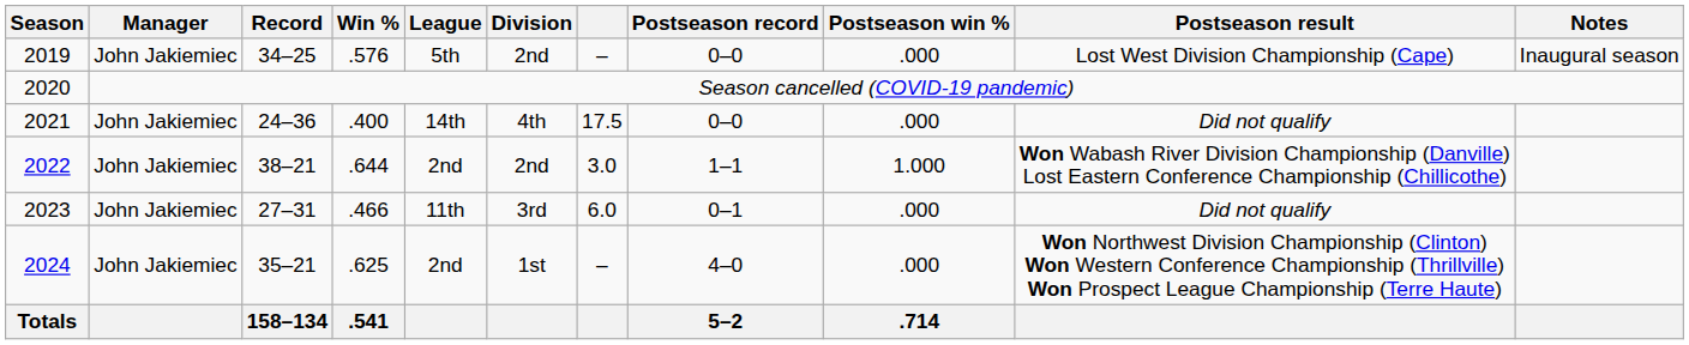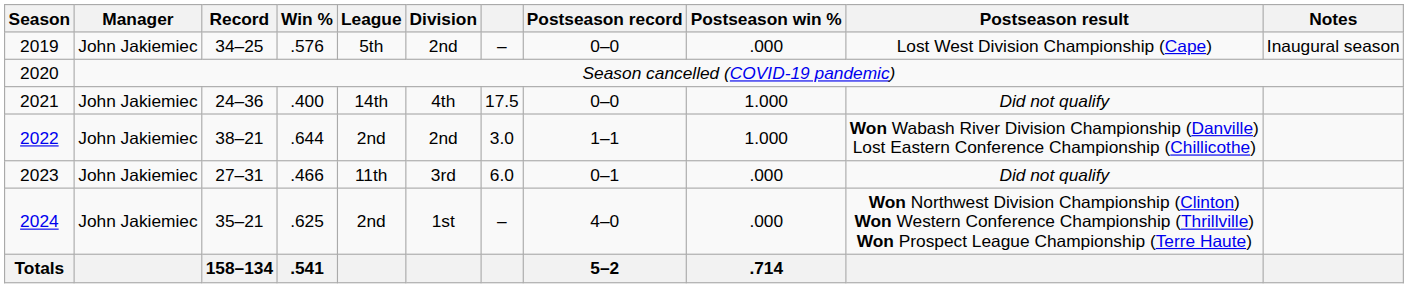 <table class="wikitable sortable" style="font-size: 95%; text-align:center;">
 <tr>
 <th>Season</th>
 <th>Manager</th>
 <th>Record</th>
 <th>Win %</th>
 <th>League</th>
 <th>Division</th>
 <th></th>
 <th>Postseason record</th>
 <th>Postseason win %</th>
 <th>Postseason result</th>
 <th>Notes</th>
 </tr>
 <tr>
 <td>2019</td>
 <td>John Jakiemiec</td>
 <td>34–25</td>
 <td>.576</td>
 <td>5th</td>
 <td>2nd</td>
 <td>–</td>
 <td>0–0</td>
 <td>.000</td>
 <td>Lost West Division Championship (<a href='#'>Cape</a>)</td>
 <td>Inaugural season</td>
 </tr>
 <tr>
 <td>2020</td>
 <td colspan="10"><em>Season cancelled (<a href='#'>COVID-19 pandemic</a>)</em></td>
 </tr>
 <tr>
 <td>2021</td>
 <td>John Jakiemiec</td>
 <td>24–36</td>
 <td>.400</td>
 <td>14th</td>
 <td>4th</td>
 <td>17.5</td>
 <td>0–0</td>
-<td>.000</td>
+<td>1.000</td>
 <td><em>Did not qualify</em></td>
 <td></td>
 </tr>
 <tr>
 <td><a href='#'>2022</a></td>
 <td>John Jakiemiec</td>
 <td>38–21</td>
 <td>.644</td>
 <td>2nd</td>
 <td>2nd</td>
 <td>3.0</td>
 <td>1–1</td>
 <td>1.000</td>
 <td><strong>Won</strong> Wabash River Division Championship (<a href='#'>Danville</a>)<br> Lost Eastern Conference Championship (<a href='#'>Chillicothe</a>)</td>
 <td></td>
 </tr>
 <tr>
 <td>2023</td>
 <td>John Jakiemiec</td>
 <td>27–31</td>
 <td>.466</td>
 <td>11th</td>
 <td>3rd</td>
 <td>6.0</td>
 <td>0–1</td>
 <td>.000</td>
 <td><em>Did not qualify</em></td>
 <td></td>
 </tr>
 <tr>
 <td><a href='#'>2024</a></td>
 <td>John Jakiemiec</td>
 <td>35–21</td>
 <td>.625</td>
 <td>2nd</td>
 <td>1st</td>
 <td>–</td>
 <td>4–0</td>
 <td>.000</td>
 <td><strong>Won</strong> Northwest Division Championship (<a href='#'>Clinton</a>)<br> <strong>Won</strong> Western Conference Championship (<a href='#'>Thrillville</a>)<br> <strong>Won</strong> Prospect League Championship (<a href='#'>Terre Haute</a>)</td>
 <td></td>
 </tr>
 <tr>
 <th><strong>Totals</strong></th>
 <th></th>
 <th>158–134</th>
 <th>.541</th>
 <th></th>
 <th></th>
 <th></th>
 <th>5–2</th>
 <th>.714</th>
 <th></th>
 <th></th>
 </tr>
 </table>
